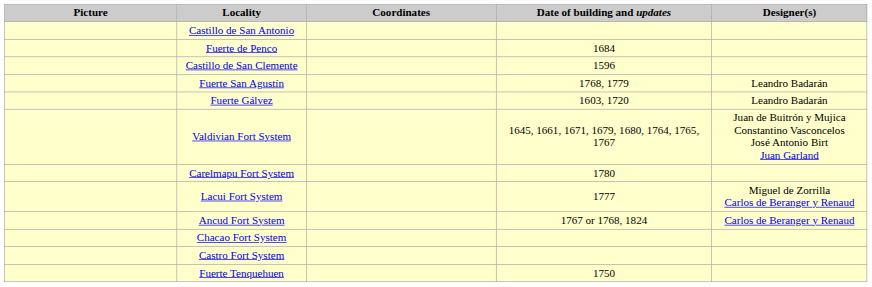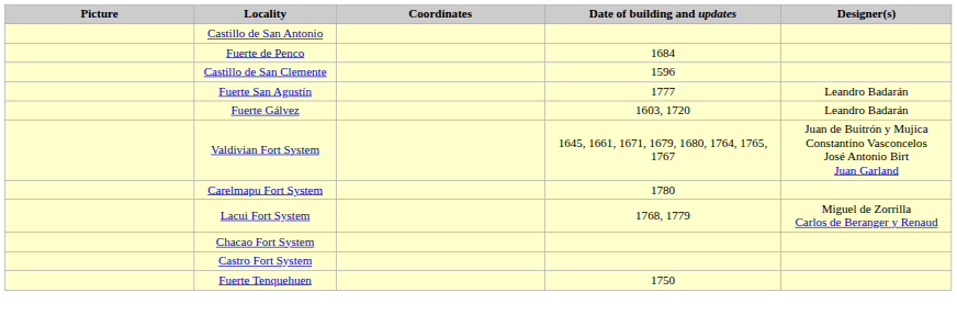 <table class="wikitable sortable" width="99%" style="text-align:center;">
 <tr>
 <th style="background:#CCCCCC;" width="20%">Picture</th>
 <th style="background:#CCCCCC;" width="15%">Locality</th>
 <th style="background:#CCCCCC;" width="22%">Coordinates</th>
 <th style="background:#CCCCCC;" width="25%">Date of building and <em>updates</em></th>
 <th style="background:#CCCCCC;" width="18%">Designer(s)</th>
 </tr>
 <tr bgcolor=#FFFFCC>
 <td></td>
 <td><a href='#'>Castillo de San Antonio</a></td>
 <td></td>
 <td></td>
 <td></td>
 </tr>
 <tr bgcolor=#FFFFCC>
 <td></td>
 <td><a href='#'>Fuerte de Penco</a></td>
 <td></td>
 <td>1684</td>
 <td></td>
 </tr>
 <tr bgcolor=#FFFFCC>
 <td></td>
 <td><a href='#'>Castillo de San Clemente</a></td>
 <td></td>
 <td>1596</td>
 <td></td>
 </tr>
 <tr bgcolor=#FFFFCC>
 <td></td>
 <td><a href='#'>Fuerte San Agustín</a></td>
 <td></td>
-<td>1768, 1779</td>
+<td>1777</td>
 <td>Leandro Badarán</td>
 </tr>
 <tr bgcolor=#FFFFCC>
 <td></td>
 <td><a href='#'>Fuerte Gálvez</a></td>
 <td></td>
 <td>1603, 1720</td>
 <td>Leandro Badarán</td>
 </tr>
 <tr bgcolor=#FFFFCC>
 <td></td>
 <td><a href='#'>Valdivian Fort System</a></td>
 <td></td>
 <td>1645, 1661, 1671, 1679, 1680, 1764, 1765, 1767</td>
 <td>Juan de Buitrón y Mujica<br>Constantino Vasconcelos<br>José Antonio Birt<br><a href='#'>Juan Garland</a></td>
 </tr>
 <tr bgcolor=#FFFFCC>
 <td></td>
 <td><a href='#'>Carelmapu Fort System</a></td>
 <td></td>
 <td>1780</td>
 <td></td>
 </tr>
 <tr bgcolor=#FFFFCC>
 <td></td>
 <td><a href='#'>Lacui Fort System</a></td>
 <td></td>
-<td>1777</td>
+<td>1768, 1779</td>
 <td>Miguel de Zorrilla<br><a href='#'>Carlos de Beranger y Renaud</a></td>
-</tr>
-<tr bgcolor=#FFFFCC>
-<td></td>
-<td><a href='#'>Ancud Fort System</a></td>
-<td></td>
-<td>1767 or 1768, 1824</td>
-<td><a href='#'>Carlos de Beranger y Renaud</a></td>
 </tr>
 <tr bgcolor=#FFFFCC>
 <td></td>
 <td><a href='#'>Chacao Fort System</a></td>
 <td></td>
 <td></td>
 <td></td>
 </tr>
 <tr bgcolor=#FFFFCC>
 <td></td>
 <td><a href='#'>Castro Fort System</a></td>
 <td></td>
 <td></td>
 <td></td>
 </tr>
 <tr bgcolor=#FFFFCC>
 <td></td>
 <td><a href='#'>Fuerte Tenquehuen</a></td>
 <td></td>
 <td>1750</td>
 <td></td>
 </tr>
 </table>
